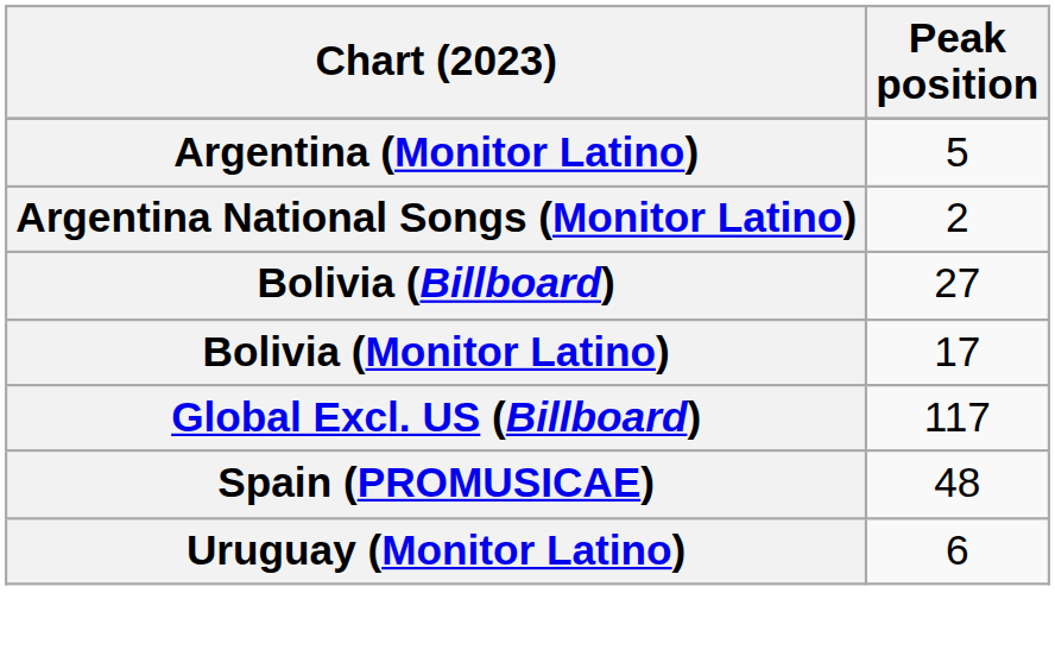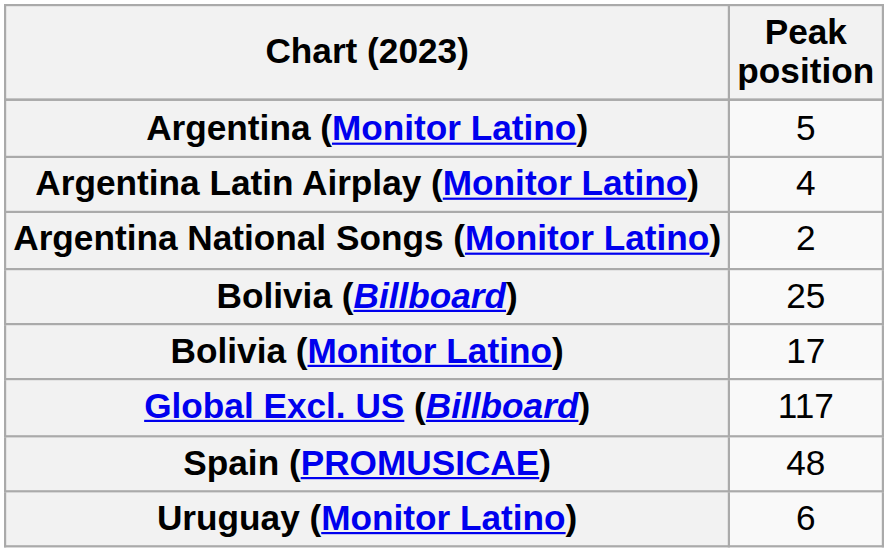 <table class="wikitable sortable plainrowheaders" style="text-align:center">
 <tr>
 <th scope="col">Chart (2023)</th>
 <th scope="col">Peak<br>position</th>
 </tr>
 <tr>
 </tr>
 <tr>
 <th scope="row">Argentina (<a href='#'>Monitor Latino</a>)</th>
 <td>5</td>
 </tr>
 <tr>
+<th scope="row">Argentina Latin Airplay (<a href='#'>Monitor Latino</a>)</th>
+<td>4</td>
+</tr>
+<tr>
 <th scope="row">Argentina National Songs (<a href='#'>Monitor Latino</a>)</th>
 <td>2</td>
 </tr>
 <tr>
 <th scope="row">Bolivia (<em><a href='#'>Billboard</a></em>)</th>
-<td>27</td>
+<td>25</td>
 </tr>
 <tr>
 <th scope="row">Bolivia (<a href='#'>Monitor Latino</a>)</th>
 <td>17</td>
 </tr>
 <tr>
 <th scope="row"><a href='#'>Global Excl. US</a> (<em><a href='#'>Billboard</a></em>)</th>
 <td>117</td>
 </tr>
 <tr>
 <th scope="row">Spain (<a href='#'>PROMUSICAE</a>)</th>
 <td>48</td>
 </tr>
 <tr>
 <th scope="row">Uruguay (<a href='#'>Monitor Latino</a>)</th>
 <td>6</td>
 </tr>
 </table>
